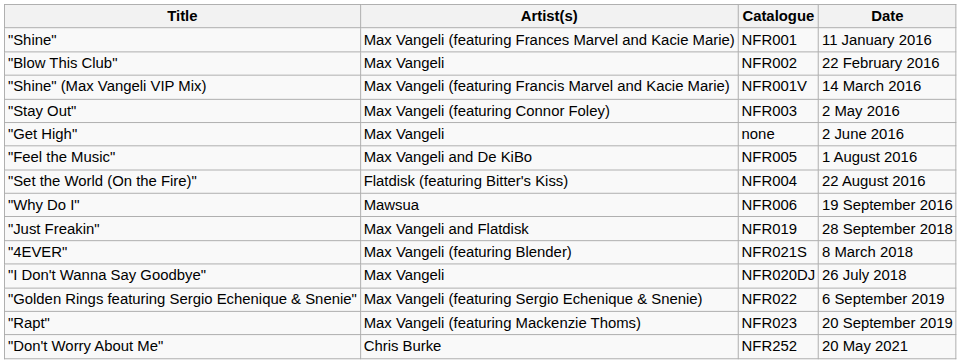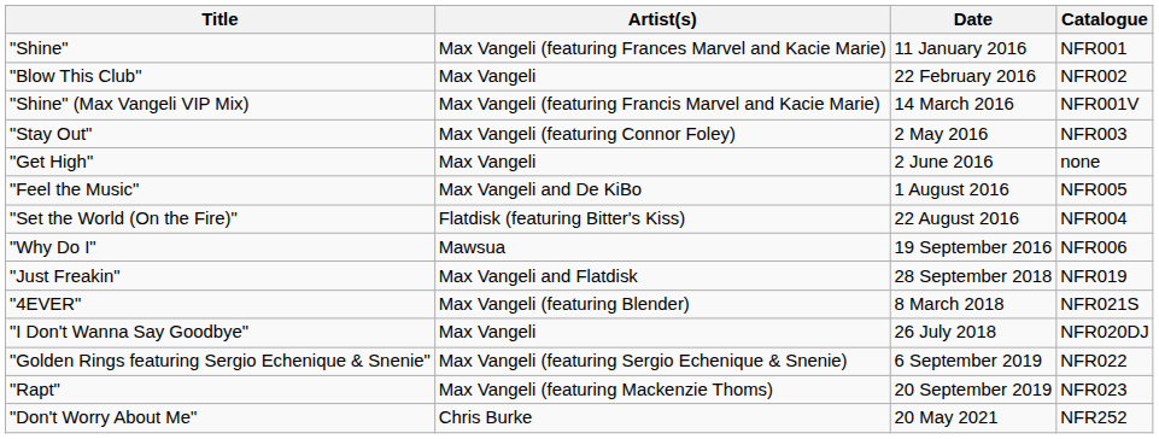 <table class="wikitable plainrowheaders">
 <tr>
 <th>Title</th>
 <th>Artist(s)</th>
+<th>Date</th>
 <th>Catalogue</th>
-<th>Date</th>
 </tr>
 <tr>
 <td>"Shine"</td>
 <td>Max Vangeli (featuring Frances Marvel and Kacie Marie)</td>
+<td>11 January 2016</td>
 <td>NFR001</td>
-<td>11 January 2016</td>
 </tr>
 <tr>
 <td>"Blow This Club"</td>
 <td>Max Vangeli</td>
+<td>22 February 2016</td>
 <td>NFR002</td>
-<td>22 February 2016</td>
 </tr>
 <tr>
 <td>"Shine" (Max Vangeli VIP Mix)</td>
 <td>Max Vangeli (featuring Francis Marvel and Kacie Marie)</td>
+<td>14 March 2016</td>
 <td>NFR001V</td>
-<td>14 March 2016</td>
 </tr>
 <tr>
 <td>"Stay Out"</td>
 <td>Max Vangeli (featuring Connor Foley)</td>
+<td>2 May 2016</td>
 <td>NFR003</td>
-<td>2 May 2016</td>
 </tr>
 <tr>
 <td>"Get High"</td>
 <td>Max Vangeli</td>
+<td>2 June 2016</td>
 <td>none</td>
-<td>2 June 2016</td>
 </tr>
 <tr>
 <td>"Feel the Music"</td>
 <td>Max Vangeli and De KiBo</td>
+<td>1 August 2016</td>
 <td>NFR005</td>
-<td>1 August 2016</td>
 </tr>
 <tr>
 <td>"Set the World (On the Fire)"</td>
 <td>Flatdisk (featuring Bitter's Kiss)</td>
+<td>22 August 2016</td>
 <td>NFR004</td>
-<td>22 August 2016</td>
 </tr>
 <tr>
 <td>"Why Do I"</td>
 <td>Mawsua</td>
+<td>19 September 2016</td>
 <td>NFR006</td>
-<td>19 September 2016</td>
 </tr>
 <tr>
 <td>"Just Freakin"</td>
 <td>Max Vangeli and Flatdisk</td>
+<td>28 September 2018</td>
 <td>NFR019</td>
-<td>28 September 2018</td>
 </tr>
 <tr>
 <td>"4EVER"</td>
 <td>Max Vangeli (featuring Blender)</td>
+<td>8 March 2018</td>
 <td>NFR021S</td>
-<td>8 March 2018</td>
 </tr>
 <tr>
 <td>"I Don't Wanna Say Goodbye"</td>
 <td>Max Vangeli</td>
+<td>26 July 2018</td>
 <td>NFR020DJ</td>
-<td>26 July 2018</td>
 </tr>
 <tr>
 <td>"Golden Rings featuring Sergio Echenique & Snenie"</td>
 <td>Max Vangeli (featuring Sergio Echenique & Snenie)</td>
+<td>6 September 2019</td>
 <td>NFR022</td>
-<td>6 September 2019</td>
 </tr>
 <tr>
 <td>"Rapt"</td>
 <td>Max Vangeli (featuring Mackenzie Thoms)</td>
+<td>20 September 2019</td>
 <td>NFR023</td>
-<td>20 September 2019</td>
 </tr>
 <tr>
 <td>"Don't Worry About Me"</td>
 <td>Chris Burke</td>
+<td>20 May 2021</td>
 <td>NFR252</td>
-<td>20 May 2021</td>
 </tr>
 </table>
